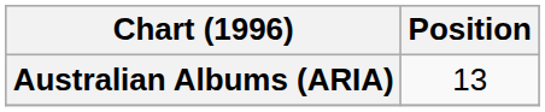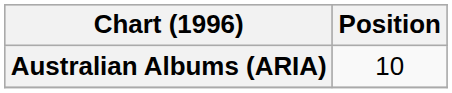 <table class="wikitable sortable plainrowheaders" style="text-align:center">
 <tr>
 <th scope="col">Chart (1996)</th>
 <th scope="col">Position</th>
 </tr>
 <tr>
 <th scope="row">Australian Albums (ARIA)</th>
-<td>13</td>
+<td>10</td>
 </tr>
 <tr>
 </tr>
 </table>
